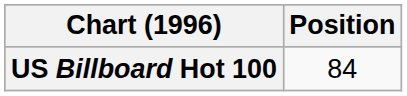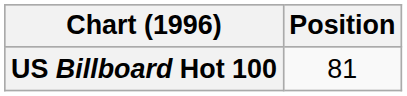 <table class="wikitable plainrowheaders" style="text-align:center">
 <tr>
 <th>Chart (1996)</th>
 <th>Position</th>
 </tr>
 <tr>
 <th scope="row">US <em>Billboard</em> Hot 100</th>
-<td>84</td>
+<td>81</td>
 </tr>
 </table>
